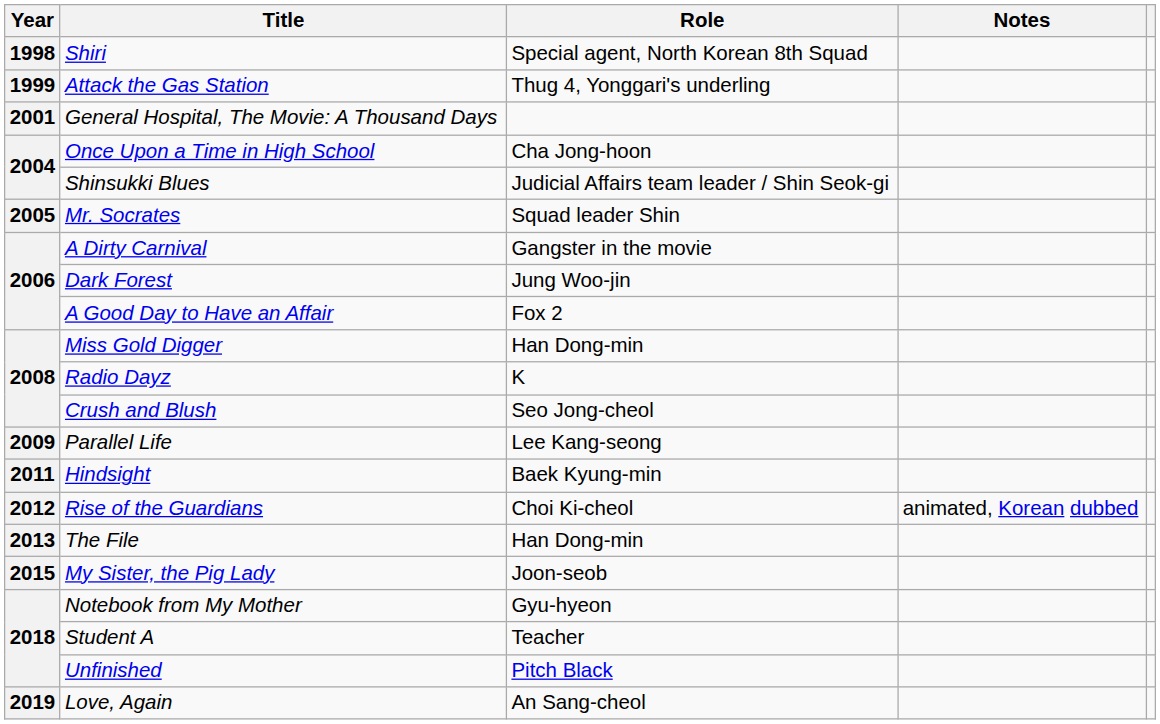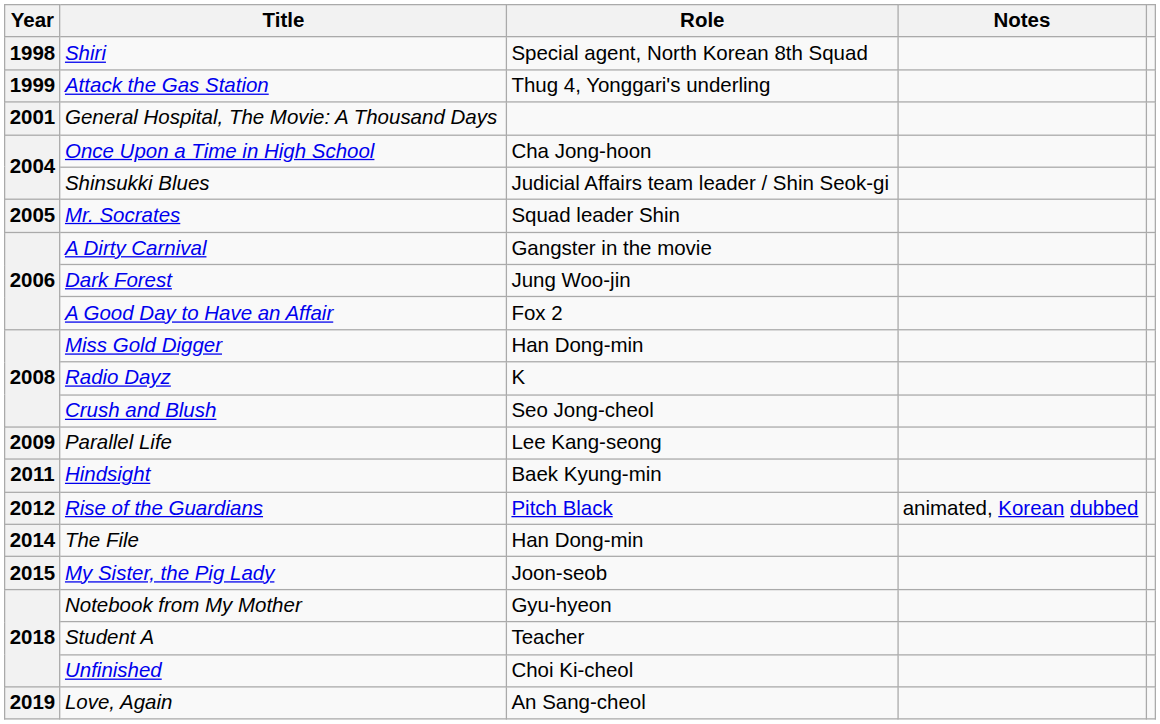 <table class="wikitable sortable plainrowheaders" style="width:900px">
 <tr>
 <th scope="col">Year</th>
 <th scope="col">Title</th>
 <th scope="col">Role</th>
 <th scope="col" class="unsortable">Notes</th>
 <th scope="col" class="unsortable"></th>
 </tr>
 <tr>
 <th scope="row">1998</th>
 <td><em><a href='#'>Shiri</a></em></td>
 <td>Special agent, North Korean 8th Squad</td>
 <td></td>
 <td></td>
 </tr>
 <tr>
 <th scope="row">1999</th>
 <td><em><a href='#'>Attack the Gas Station</a></em></td>
 <td>Thug 4, Yonggari's underling</td>
 <td></td>
 <td></td>
 </tr>
 <tr>
 <th scope="row">2001</th>
 <td><em>General Hospital, The Movie: A Thousand Days</em></td>
 <td></td>
 <td></td>
 <td></td>
 </tr>
 <tr>
 <th scope="row"  rowspan=2>2004</th>
 <td><em><a href='#'>Once Upon a Time in High School</a></em></td>
 <td>Cha Jong-hoon</td>
 <td></td>
 <td></td>
 </tr>
 <tr>
 <td><em>Shinsukki Blues</em></td>
 <td>Judicial Affairs team leader /  Shin Seok-gi</td>
 <td></td>
 <td></td>
 </tr>
 <tr>
 <th scope="row">2005</th>
 <td><em><a href='#'>Mr. Socrates</a></em></td>
 <td>Squad leader Shin</td>
 <td></td>
 <td></td>
 </tr>
 <tr>
 <th scope="row"  rowspan=3>2006</th>
 <td><em><a href='#'>A Dirty Carnival</a></em></td>
 <td>Gangster in the movie</td>
 <td></td>
 <td></td>
 </tr>
 <tr>
 <td><em><a href='#'>Dark Forest</a></em></td>
 <td>Jung Woo-jin</td>
 <td></td>
 <td></td>
 </tr>
 <tr>
 <td><em><a href='#'>A Good Day to Have an Affair</a></em></td>
 <td>Fox 2</td>
 <td></td>
 <td></td>
 </tr>
 <tr>
 <th scope="row" rowspan=3>2008</th>
 <td><em><a href='#'>Miss Gold Digger</a></em></td>
 <td>Han Dong-min</td>
 <td></td>
 <td></td>
 </tr>
 <tr>
 <td><em><a href='#'>Radio Dayz</a></em></td>
 <td>K</td>
 <td></td>
 <td></td>
 </tr>
 <tr>
 <td><em><a href='#'>Crush and Blush</a></em></td>
 <td>Seo Jong-cheol</td>
 <td></td>
 <td></td>
 </tr>
 <tr>
 <th scope="row">2009</th>
 <td><em>Parallel Life</em></td>
 <td>Lee Kang-seong</td>
 <td></td>
 <td></td>
 </tr>
 <tr>
 <th scope="row">2011</th>
 <td><em><a href='#'>Hindsight</a></em></td>
 <td>Baek Kyung-min</td>
 <td></td>
 <td></td>
 </tr>
 <tr>
 <th scope="row">2012</th>
 <td><em><a href='#'>Rise of the Guardians</a></em></td>
-<td>Choi Ki-cheol</td>
+<td><a href='#'>Pitch Black</a></td>
 <td>animated, <a href='#'>Korean</a> <a href='#'>dubbed</a></td>
 <td style="text-align:center"></td>
 </tr>
 <tr>
-<th scope="row">2013</th>
+<th scope="row">2014</th>
 <td><em>The File</em></td>
 <td>Han Dong-min</td>
 <td></td>
 <td style="text-align:center"></td>
 </tr>
 <tr>
 <th scope="row">2015</th>
 <td><em><a href='#'>My Sister, the Pig Lady</a></em></td>
 <td>Joon-seob</td>
 <td></td>
 <td></td>
 </tr>
 <tr>
 <th scope="row" rowspan="3">2018</th>
 <td><em>Notebook from My Mother</em></td>
 <td>Gyu-hyeon</td>
 <td></td>
 <td style="text-align:center"></td>
 </tr>
 <tr>
 <td><em>Student A</em></td>
 <td>Teacher</td>
 <td></td>
 <td></td>
 </tr>
 <tr>
 <td><em><a href='#'>Unfinished</a></em></td>
-<td><a href='#'>Pitch Black</a></td>
+<td>Choi Ki-cheol</td>
 <td></td>
 <td></td>
 </tr>
 <tr>
 <th scope="row">2019</th>
 <td><em>Love, Again</em></td>
 <td>An Sang-cheol</td>
 <td></td>
 <td style="text-align:center"></td>
 </tr>
 </table>
